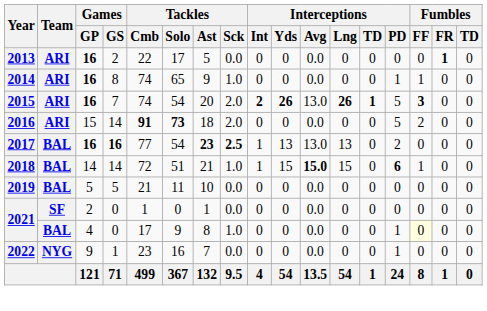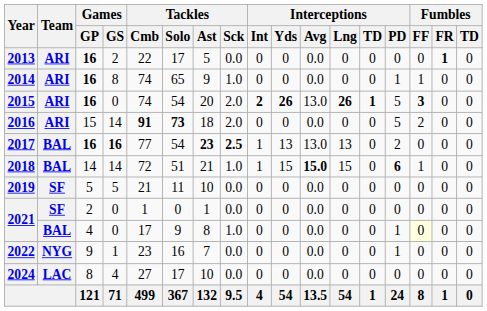 <table class="wikitable" style="text-align:center;">
 <tr>
 <th rowspan="2">Year</th>
 <th rowspan="2">Team</th>
 <th colspan="2">Games</th>
 <th colspan="4">Tackles</th>
 <th colspan="6">Interceptions</th>
 <th colspan="3">Fumbles</th>
 </tr>
 <tr>
 <th>GP</th>
 <th>GS</th>
 <th>Cmb</th>
 <th>Solo</th>
 <th>Ast</th>
 <th>Sck</th>
 <th>Int</th>
 <th>Yds</th>
 <th>Avg</th>
 <th>Lng</th>
 <th>TD</th>
 <th>PD</th>
 <th>FF</th>
 <th>FR</th>
 <th>TD</th>
 </tr>
 <tr>
 <th><a href='#'>2013</a></th>
 <th><a href='#'>ARI</a></th>
 <td><strong>16</strong></td>
 <td>2</td>
 <td>22</td>
 <td>17</td>
 <td>5</td>
 <td>0.0</td>
 <td>0</td>
 <td>0</td>
 <td>0.0</td>
 <td>0</td>
 <td>0</td>
 <td>0</td>
 <td>0</td>
 <td><strong>1</strong></td>
 <td>0</td>
 </tr>
 <tr>
 <th><a href='#'>2014</a></th>
 <th><a href='#'>ARI</a></th>
 <td><strong>16</strong></td>
 <td>8</td>
 <td>74</td>
 <td>65</td>
 <td>9</td>
 <td>1.0</td>
 <td>0</td>
 <td>0</td>
 <td>0.0</td>
 <td>0</td>
 <td>0</td>
 <td>1</td>
 <td>1</td>
 <td>0</td>
 <td>0</td>
 </tr>
 <tr>
 <th><a href='#'>2015</a></th>
 <th><a href='#'>ARI</a></th>
 <td><strong>16</strong></td>
-<td>7</td>
+<td>0</td>
 <td>74</td>
 <td>54</td>
 <td>20</td>
 <td>2.0</td>
 <td><strong>2</strong></td>
 <td><strong>26</strong></td>
 <td>13.0</td>
 <td><strong>26</strong></td>
 <td><strong>1</strong></td>
 <td>5</td>
 <td><strong>3</strong></td>
 <td>0</td>
 <td>0</td>
 </tr>
 <tr>
 <th><a href='#'>2016</a></th>
 <th><a href='#'>ARI</a></th>
 <td>15</td>
 <td>14</td>
 <td><strong>91</strong></td>
 <td><strong>73</strong></td>
 <td>18</td>
 <td>2.0</td>
 <td>0</td>
 <td>0</td>
 <td>0.0</td>
 <td>0</td>
 <td>0</td>
 <td>5</td>
 <td>2</td>
 <td>0</td>
 <td>0</td>
 </tr>
 <tr>
 <th><a href='#'>2017</a></th>
 <th><a href='#'>BAL</a></th>
 <td><strong>16</strong></td>
 <td><strong>16</strong></td>
 <td>77</td>
 <td>54</td>
 <td><strong>23</strong></td>
 <td><strong>2.5</strong></td>
 <td>1</td>
 <td>13</td>
 <td>13.0</td>
 <td>13</td>
 <td>0</td>
 <td>2</td>
 <td>0</td>
 <td>0</td>
 <td>0</td>
 </tr>
 <tr>
 <th><a href='#'>2018</a></th>
 <th><a href='#'>BAL</a></th>
 <td>14</td>
 <td>14</td>
 <td>72</td>
 <td>51</td>
 <td>21</td>
 <td>1.0</td>
 <td>1</td>
 <td>15</td>
 <td><strong>15.0</strong></td>
 <td>15</td>
 <td>0</td>
 <td><strong>6</strong></td>
 <td>1</td>
 <td>0</td>
 <td>0</td>
 </tr>
 <tr>
 <th><a href='#'>2019</a></th>
-<th><a href='#'>BAL</a></th>
+<th><a href='#'>SF</a></th>
 <td>5</td>
 <td>5</td>
 <td>21</td>
 <td>11</td>
 <td>10</td>
 <td>0.0</td>
 <td>0</td>
 <td>0</td>
 <td>0.0</td>
 <td>0</td>
 <td>0</td>
 <td>0</td>
 <td>0</td>
 <td>0</td>
 <td>0</td>
 </tr>
 <tr>
 <th rowspan="2"><a href='#'>2021</a></th>
 <th><a href='#'>SF</a></th>
 <td>2</td>
 <td>0</td>
 <td>1</td>
 <td>0</td>
 <td>1</td>
 <td>0.0</td>
 <td>0</td>
 <td 0>0</td>
 <td>0.0</td>
 <td>0</td>
 <td>0</td>
 <td>0</td>
 <td>0</td>
 <td>0</td>
 <td>0</td>
 </tr>
 <tr>
 <th><a href='#'>BAL</a></th>
 <td>4</td>
 <td>0</td>
 <td>17</td>
 <td>9</td>
 <td>8</td>
 <td>1.0</td>
 <td>0</td>
 <td>0</td>
 <td>0.0</td>
 <td>0</td>
 <td>0</td>
 <td>1</td>
 <td style="background: lightyellow;">0</td>
 <td>0</td>
 <td>0</td>
 </tr>
 <tr>
 <th><a href='#'>2022</a></th>
 <th><a href='#'>NYG</a></th>
 <td>9</td>
 <td>1</td>
 <td>23</td>
 <td>16</td>
 <td>7</td>
 <td>0.0</td>
 <td>0</td>
 <td>0</td>
 <td>0.0</td>
 <td>0</td>
 <td>0</td>
 <td>1</td>
 <td>0</td>
 <td>0</td>
 <td>0</td>
 </tr>
 <tr>
+<th><a href='#'>2024</a></th>
+<th><a href='#'>LAC</a></th>
+<td>8</td>
+<td>4</td>
+<td>27</td>
+<td>17</td>
+<td>10</td>
+<td>0.0</td>
+<td>0</td>
+<td>0</td>
+<td>0.0</td>
+<td>0</td>
+<td>0</td>
+<td>0</td>
+<td>0</td>
+<td>0</td>
+<td>0</td>
+</tr>
+<tr>
 <th colspan="2"></th>
 <th>121</th>
 <th>71</th>
 <th>499</th>
 <th>367</th>
 <th>132</th>
 <th>9.5</th>
 <th>4</th>
 <th>54</th>
 <th>13.5</th>
 <th>54</th>
 <th>1</th>
 <th>24</th>
 <th>8</th>
 <th>1</th>
 <th>0</th>
 </tr>
 </table>
